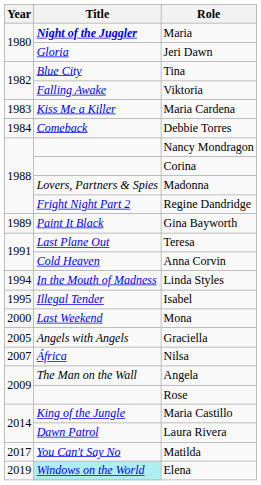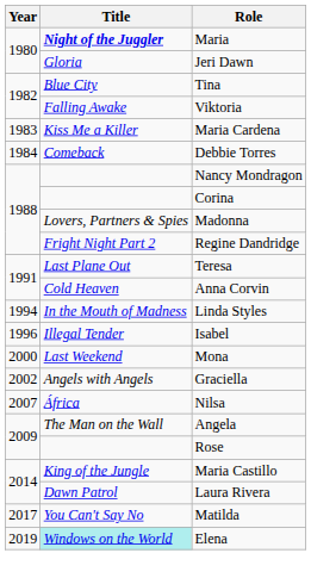 <table class="wikitable sortable">
 <tr>
 <th>Year</th>
 <th>Title</th>
 <th>Role</th>
 </tr>
 <tr>
 <td rowspan="2">1980</td>
 <td><strong><em><a href='#'>Night of the Juggler</a></em></strong></td>
 <td>Maria</td>
 </tr>
 <tr>
 <td><em><a href='#'>Gloria</a></em></td>
 <td>Jeri Dawn</td>
 </tr>
 <tr>
 <td rowspan="2">1982</td>
 <td><em><a href='#'>Blue City</a></em></td>
 <td>Tina</td>
 </tr>
 <tr>
 <td><em><a href='#'>Falling Awake</a></em></td>
 <td>Viktoria</td>
 </tr>
 <tr>
 <td>1983</td>
 <td><em><a href='#'>Kiss Me a Killer</a></em></td>
 <td>Maria Cardena</td>
 </tr>
 <tr>
 <td>1984</td>
 <td><em><a href='#'>Comeback</a></em></td>
 <td>Debbie Torres</td>
 </tr>
 <tr>
 <td rowspan="4">1988</td>
 <td><em></em></td>
 <td>Nancy Mondragon</td>
 </tr>
 <tr>
 <td><em></em></td>
 <td>Corina</td>
 </tr>
 <tr>
 <td><em>Lovers, Partners & Spies</em></td>
 <td>Madonna</td>
 </tr>
 <tr>
 <td><em><a href='#'>Fright Night Part 2</a></em></td>
 <td>Regine Dandridge</td>
 </tr>
 <tr>
-<td>1989</td>
-<td><em><a href='#'>Paint It Black</a></em></td>
-<td>Gina Bayworth</td>
-</tr>
-<tr>
 <td rowspan="2">1991</td>
 <td><em><a href='#'>Last Plane Out</a></em></td>
 <td>Teresa</td>
 </tr>
 <tr>
 <td><em><a href='#'>Cold Heaven</a></em></td>
 <td>Anna Corvin</td>
 </tr>
 <tr>
 <td>1994</td>
 <td><em><a href='#'>In the Mouth of Madness</a></em></td>
 <td>Linda Styles</td>
 </tr>
 <tr>
-<td>1995</td>
+<td>1996</td>
 <td><em><a href='#'>Illegal Tender</a></em></td>
 <td>Isabel</td>
 </tr>
 <tr>
 <td>2000</td>
 <td><em><a href='#'>Last Weekend</a></em></td>
 <td>Mona</td>
 </tr>
 <tr>
-<td>2005</td>
+<td>2002</td>
 <td><em>Angels with Angels</em></td>
 <td>Graciella</td>
 </tr>
 <tr>
 <td>2007</td>
 <td><em><a href='#'>África</a></em></td>
 <td>Nilsa</td>
 </tr>
 <tr>
 <td rowspan="2">2009</td>
 <td><em>The Man on the Wall</em></td>
 <td>Angela</td>
 </tr>
 <tr>
 <td><em></em></td>
 <td>Rose</td>
 </tr>
 <tr>
 <td rowspan="2">2014</td>
 <td><em><a href='#'>King of the Jungle</a></em></td>
 <td>Maria Castillo</td>
 </tr>
 <tr>
 <td><em><a href='#'>Dawn Patrol</a></em></td>
 <td>Laura Rivera</td>
 </tr>
 <tr>
 <td>2017</td>
 <td><em><a href='#'>You Can't Say No</a></em></td>
 <td>Matilda</td>
 </tr>
 <tr>
 <td>2019</td>
 <td style="background: paleturquoise;"><em><a href='#'>Windows on the World</a></em></td>
 <td>Elena</td>
 </tr>
 </table>
